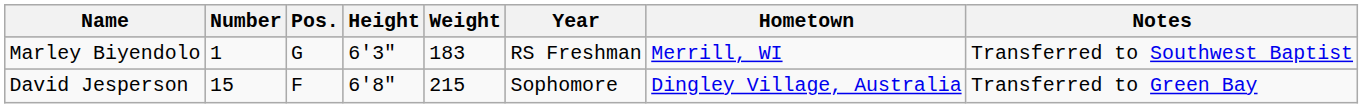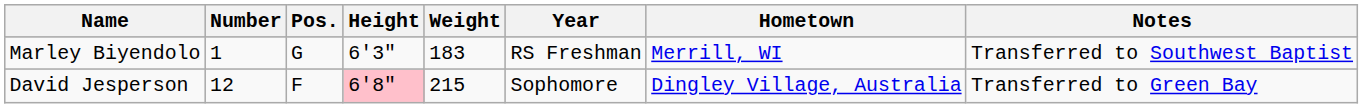 <table class="wikitable sortable" border="1">
 <tr>
 <th>Name</th>
 <th>Number</th>
 <th>Pos.</th>
 <th>Height</th>
 <th>Weight</th>
 <th>Year</th>
 <th>Hometown</th>
 <th class="unsortable">Notes</th>
 </tr>
 <tr>
 <td>Marley Biyendolo</td>
 <td>1</td>
 <td>G</td>
 <td>6'3"</td>
 <td>183</td>
 <td>RS Freshman</td>
 <td><a href='#'>Merrill, WI</a></td>
 <td>Transferred to <a href='#'>Southwest Baptist</a></td>
 </tr>
 <tr>
 <td>David Jesperson</td>
-<td>15</td>
+<td>12</td>
 <td>F</td>
-<td>6'8"</td>
+<td style="background: pink;">6'8"</td>
 <td>215</td>
 <td>Sophomore</td>
 <td><a href='#'>Dingley Village, Australia</a></td>
 <td>Transferred to <a href='#'>Green Bay</a></td>
 </tr>
 </table>
